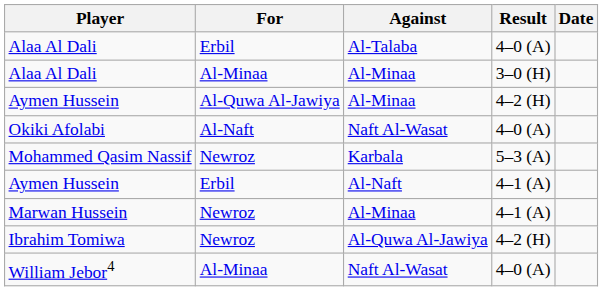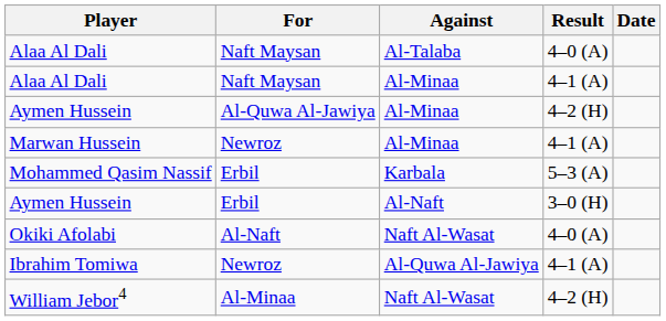 <table class="wikitable">
 <tr>
 <th>Player</th>
 <th>For</th>
 <th>Against</th>
 <th style="text-align:center">Result</th>
 <th>Date</th>
 </tr>
 <tr>
 <td> <a href='#'>Alaa Al Dali</a></td>
-<td><a href='#'>Erbil</a></td>
+<td><a href='#'>Naft Maysan</a></td>
 <td><a href='#'>Al-Talaba</a></td>
 <td style="text-align:center;">4–0 (A)</td>
 <td></td>
 </tr>
 <tr>
 <td> <a href='#'>Alaa Al Dali</a></td>
+<td><a href='#'>Naft Maysan</a></td>
 <td><a href='#'>Al-Minaa</a></td>
-<td><a href='#'>Al-Minaa</a></td>
-<td style="text-align:center;">3–0 (H)</td>
+<td style="text-align:center;">4–1 (A)</td>
 <td></td>
 </tr>
 <tr>
 <td> <a href='#'>Aymen Hussein</a></td>
 <td><a href='#'>Al-Quwa Al-Jawiya</a></td>
 <td><a href='#'>Al-Minaa</a></td>
 <td style="text-align:center;">4–2 (H)</td>
 <td></td>
 </tr>
 <tr>
-<td> <a href='#'>Okiki Afolabi</a></td>
-<td><a href='#'>Al-Naft</a></td>
-<td><a href='#'>Naft Al-Wasat</a></td>
-<td style="text-align:center;">4–0 (A)</td>
+<td> <a href='#'>Marwan Hussein</a></td>
+<td><a href='#'>Newroz</a></td>
+<td><a href='#'>Al-Minaa</a></td>
+<td style="text-align:center;">4–1 (A)</td>
 <td></td>
 </tr>
 <tr>
 <td> <a href='#'>Mohammed Qasim Nassif</a></td>
-<td><a href='#'>Newroz</a></td>
+<td><a href='#'>Erbil</a></td>
 <td><a href='#'>Karbala</a></td>
 <td style="text-align:center;">5–3 (A)</td>
 <td></td>
 </tr>
 <tr>
 <td> <a href='#'>Aymen Hussein</a></td>
 <td><a href='#'>Erbil</a></td>
 <td><a href='#'>Al-Naft</a></td>
-<td style="text-align:center;">4–1 (A)</td>
+<td style="text-align:center;">3–0 (H)</td>
 <td></td>
 </tr>
 <tr>
-<td> <a href='#'>Marwan Hussein</a></td>
-<td><a href='#'>Newroz</a></td>
-<td><a href='#'>Al-Minaa</a></td>
-<td style="text-align:center;">4–1 (A)</td>
+<td> <a href='#'>Okiki Afolabi</a></td>
+<td><a href='#'>Al-Naft</a></td>
+<td><a href='#'>Naft Al-Wasat</a></td>
+<td style="text-align:center;">4–0 (A)</td>
 <td></td>
 </tr>
 <tr>
 <td> <a href='#'>Ibrahim Tomiwa</a></td>
 <td><a href='#'>Newroz</a></td>
 <td><a href='#'>Al-Quwa Al-Jawiya</a></td>
-<td style="text-align:center;">4–2 (H)</td>
+<td style="text-align:center;">4–1 (A)</td>
 <td></td>
 </tr>
 <tr>
 <td> <a href='#'>William Jebor</a><sup>4</sup></td>
 <td><a href='#'>Al-Minaa</a></td>
 <td><a href='#'>Naft Al-Wasat</a></td>
-<td style="text-align:center;">4–0 (A)</td>
+<td style="text-align:center;">4–2 (H)</td>
 <td></td>
 </tr>
 </table>
